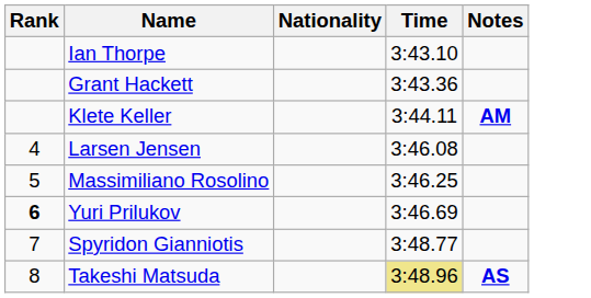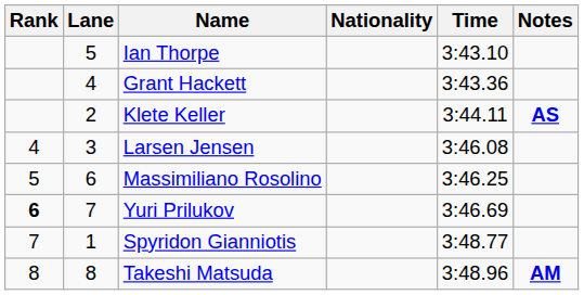 <table class="wikitable sortable" style="text-align:center">
 <tr>
 <th>Rank</th>
+<th>Lane</th>
 <th>Name</th>
 <th>Nationality</th>
 <th>Time</th>
 <th>Notes</th>
 </tr>
 <tr>
 <td></td>
+<td>5</td>
 <td align=left><a href='#'>Ian Thorpe</a></td>
 <td align=left></td>
 <td>3:43.10</td>
 <td></td>
 </tr>
 <tr>
 <td></td>
+<td>4</td>
 <td align=left><a href='#'>Grant Hackett</a></td>
 <td align=left></td>
 <td>3:43.36</td>
 <td></td>
 </tr>
 <tr>
 <td></td>
+<td>2</td>
 <td align=left><a href='#'>Klete Keller</a></td>
 <td align=left></td>
 <td>3:44.11</td>
-<td><strong><a href='#'>AM</a></strong></td>
+<td><strong><a href='#'>AS</a></strong></td>
 </tr>
 <tr>
 <td>4</td>
+<td>3</td>
 <td align=left><a href='#'>Larsen Jensen</a></td>
 <td align=left></td>
 <td>3:46.08</td>
 <td></td>
 </tr>
 <tr>
 <td>5</td>
+<td>6</td>
 <td align=left><a href='#'>Massimiliano Rosolino</a></td>
 <td align=left></td>
 <td>3:46.25</td>
 <td></td>
 </tr>
 <tr>
 <td><strong>6</strong></td>
+<td>7</td>
 <td align=left><a href='#'>Yuri Prilukov</a></td>
 <td align=left></td>
 <td>3:46.69</td>
 <td></td>
 </tr>
 <tr>
 <td>7</td>
+<td>1</td>
 <td align=left><a href='#'>Spyridon Gianniotis</a></td>
 <td align=left></td>
 <td>3:48.77</td>
 <td></td>
 </tr>
 <tr>
 <td>8</td>
+<td>8</td>
 <td align=left><a href='#'>Takeshi Matsuda</a></td>
 <td align=left></td>
-<td style="background: khaki;">3:48.96</td>
-<td><strong><a href='#'>AS</a></strong></td>
+<td>3:48.96</td>
+<td><strong><a href='#'>AM</a></strong></td>
 </tr>
 </table>
